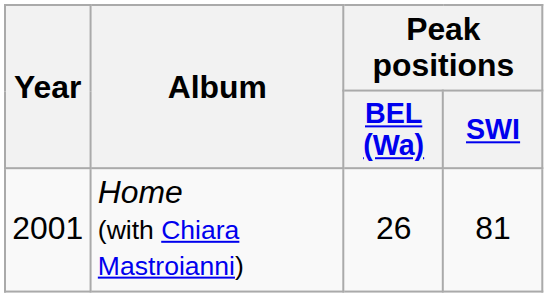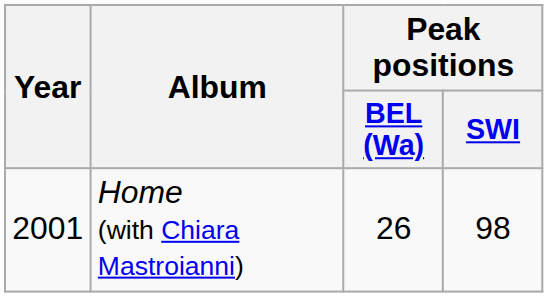 <table class="wikitable">
 <tr>
 <th align="center" rowspan="2" width="10">Year</th>
 <th align="center" rowspan="2" width="120">Album</th>
 <th align="center" colspan="2" width="20">Peak positions</th>
 </tr>
 <tr>
 <th scope="col" style="width:3em;font-size:90%;"><a href='#'>BEL <br>(Wa)</a><br></th>
 <th scope="col" style="width:3em;font-size:90%;"><a href='#'>SWI</a><br></th>
 </tr>
 <tr>
 <td style="text-align:center;">2001</td>
 <td><em>Home</em> <br><small>(with <a href='#'>Chiara Mastroianni</a>)</small></td>
 <td style="text-align:center;">26</td>
-<td style="text-align:center;">81</td>
+<td style="text-align:center;">98</td>
 </tr>
 </table>
